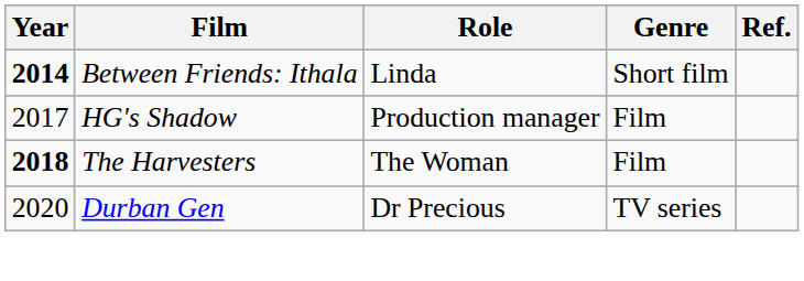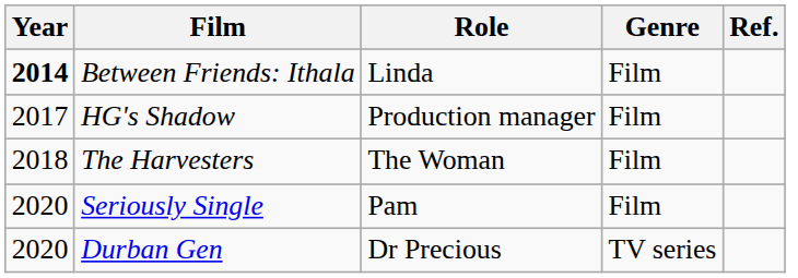 <table class="wikitable">
 <tr>
 <th>Year</th>
 <th>Film</th>
 <th>Role</th>
 <th>Genre</th>
 <th>Ref.</th>
 </tr>
 <tr>
 <td><strong>2014</strong></td>
 <td><em>Between Friends: Ithala</em></td>
 <td>Linda</td>
-<td>Short film</td>
+<td>Film</td>
 <td></td>
 </tr>
 <tr>
 <td>2017</td>
 <td><em>HG's Shadow</em></td>
 <td>Production manager</td>
 <td>Film</td>
 <td></td>
 </tr>
 <tr>
-<td><strong>2018</strong></td>
+<td>2018</td>
 <td><em>The Harvesters</em></td>
 <td>The Woman</td>
+<td>Film</td>
+<td></td>
+</tr>
+<tr>
+<td>2020</td>
+<td><em><a href='#'>Seriously Single</a></em></td>
+<td>Pam</td>
 <td>Film</td>
 <td></td>
 </tr>
 <tr>
 <td>2020</td>
 <td><em><a href='#'>Durban Gen</a></em></td>
 <td>Dr Precious</td>
 <td>TV series</td>
 <td></td>
 </tr>
 </table>
